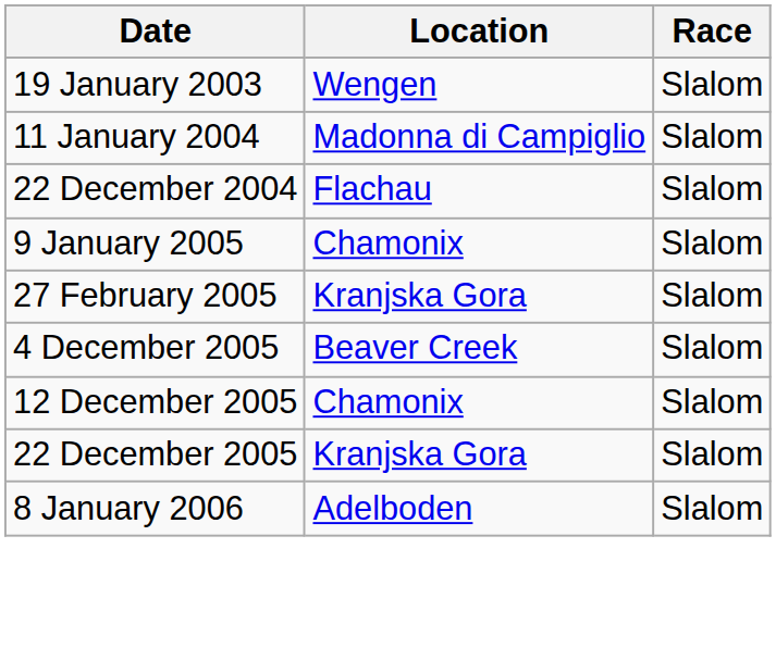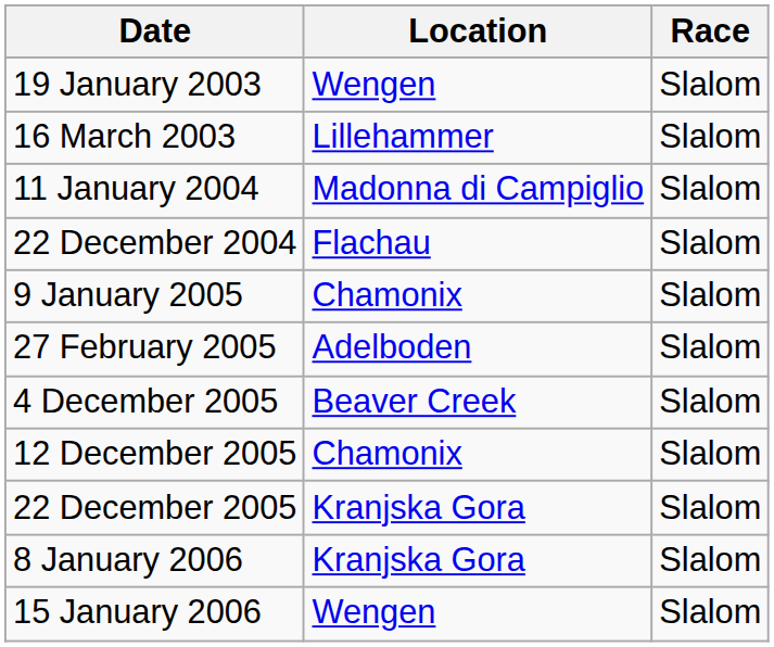 <table class="wikitable">
 <tr>
 <th>Date</th>
 <th>Location</th>
 <th>Race</th>
 </tr>
 <tr>
 <td>19 January 2003</td>
 <td><a href='#'>Wengen</a></td>
+<td>Slalom</td>
+</tr>
+<tr>
+<td>16 March 2003</td>
+<td><a href='#'>Lillehammer</a></td>
 <td>Slalom</td>
 </tr>
 <tr>
 <td>11 January 2004</td>
 <td><a href='#'>Madonna di Campiglio</a></td>
 <td>Slalom</td>
 </tr>
 <tr>
 <td>22 December 2004</td>
 <td><a href='#'>Flachau</a></td>
 <td>Slalom</td>
 </tr>
 <tr>
 <td>9 January 2005</td>
 <td><a href='#'>Chamonix</a></td>
 <td>Slalom</td>
 </tr>
 <tr>
 <td>27 February 2005</td>
-<td><a href='#'>Kranjska Gora</a></td>
+<td><a href='#'>Adelboden</a></td>
 <td>Slalom</td>
 </tr>
 <tr>
 <td>4 December 2005</td>
 <td><a href='#'>Beaver Creek</a></td>
 <td>Slalom</td>
 </tr>
 <tr>
 <td>12 December 2005</td>
 <td><a href='#'>Chamonix</a></td>
 <td>Slalom</td>
 </tr>
 <tr>
 <td>22 December 2005</td>
 <td><a href='#'>Kranjska Gora</a></td>
 <td>Slalom</td>
 </tr>
 <tr>
 <td>8 January 2006</td>
-<td><a href='#'>Adelboden</a></td>
+<td><a href='#'>Kranjska Gora</a></td>
+<td>Slalom</td>
+</tr>
+<tr>
+<td>15 January 2006</td>
+<td><a href='#'>Wengen</a></td>
 <td>Slalom</td>
 </tr>
 </table>
